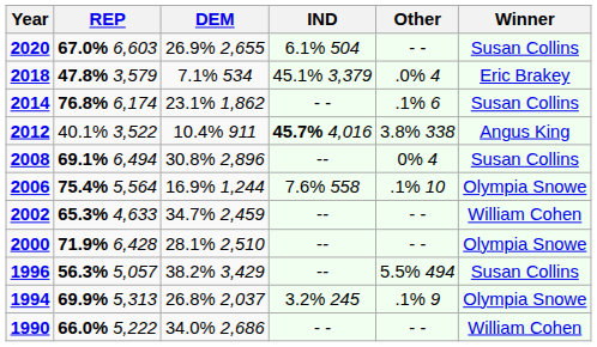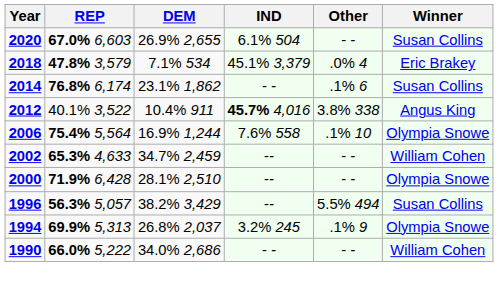 <table class="wikitable" class="toccolours" style="float:center; margin:1em 0 1em 1em; font-size:95%;">
 <tr>
 <th>Year</th>
 <th><a href='#'>REP</a></th>
 <th><a href='#'>DEM</a></th>
 <th>IND</th>
 <th>Other</th>
 <th>Winner</th>
 </tr>
 <tr>
 <td style="text-align:center;" ><strong><a href='#'>2020</a></strong></td>
 <td style="text-align:center;" ><strong>67.0%</strong> <em>6,603</em></td>
 <td style="text-align:center;" >26.9% <em>2,655</em></td>
 <td style="text-align:center; background:honeyDew;">6.1% <em>504</em></td>
 <td style="text-align:center; background:honeyDew;">- <em>-</em></td>
 <td style="text-align:center; background:honeyDew;"><a href='#'>Susan Collins</a></td>
 </tr>
 <tr>
 <td style="text-align:center;" ><strong><a href='#'>2018</a></strong></td>
 <td style="text-align:center;" ><strong>47.8%</strong> <em>3,579</em></td>
 <td style="text-align:center;" >7.1% <em>534</em></td>
 <td style="text-align:center; background:honeyDew;">45.1% <em>3,379</em></td>
 <td style="text-align:center; background:honeyDew;">.0% <em>4</em></td>
 <td style="text-align:center; background:honeyDew;"><a href='#'>Eric Brakey</a></td>
 </tr>
 <tr>
 <td style="text-align:center;" ><strong><a href='#'>2014</a></strong></td>
 <td style="text-align:center;" ><strong>76.8%</strong> <em>6,174</em></td>
 <td style="text-align:center;" >23.1% <em>1,862</em></td>
 <td style="text-align:center; background:honeyDew;">- <em>-</em></td>
 <td style="text-align:center; background:honeyDew;">.1% <em>6</em></td>
 <td style="text-align:center; background:honeyDew;"><a href='#'>Susan Collins</a></td>
 </tr>
 <tr>
 <td style="text-align:center;" {}><strong><a href='#'>2012</a></strong></td>
 <td style="text-align:center;" >40.1% <em>3,522</em></td>
 <td style="text-align:center;" >10.4% <em>911</em></td>
 <td style="text-align:center; background:honeyDew;"><strong>45.7%</strong> <em>4,016</em></td>
 <td style="text-align:center; background:honeyDew;">3.8% <em>338</em></td>
 <td style="text-align:center; background:honeyDew;"><a href='#'>Angus King</a></td>
-</tr>
-<tr>
-<td style="text-align:center;" ><strong><a href='#'>2008</a></strong></td>
-<td style="text-align:center;" ><strong>69.1%</strong> <em>6,494</em></td>
-<td style="text-align:center;" >30.8% <em>2,896</em></td>
-<td style="text-align:center; background:honeyDew;">-<em>-</em></td>
-<td style="text-align:center; background:honeyDew;">0% <em>4</em></td>
-<td style="text-align:center; background:honeyDew;"><a href='#'>Susan Collins</a></td>
 </tr>
 <tr>
 <td style="text-align:center;" ><strong><a href='#'>2006</a></strong></td>
 <td style="text-align:center;" ><strong>75.4%</strong> <em>5,564</em></td>
 <td style="text-align:center;" >16.9% <em>1,244</em></td>
 <td style="text-align:center; background:honeyDew;">7.6% <em>558</em></td>
 <td style="text-align:center; background:honeyDew;">.1%  <em>10</em></td>
 <td style="text-align:center; background:honeyDew;"><a href='#'>Olympia Snowe</a></td>
 </tr>
 <tr>
 <td style="text-align:center;" ><strong><a href='#'>2002</a></strong></td>
 <td style="text-align:center;" ><strong>65.3%</strong> <em>4,633</em></td>
 <td style="text-align:center;" >34.7% <em>2,459</em></td>
 <td style="text-align:center; background:honeyDew;">-<em>-</em></td>
 <td style="text-align:center; background:honeyDew;">- <em>-</em></td>
 <td style="text-align:center; background:honeyDew;"><a href='#'>William Cohen</a></td>
 </tr>
 <tr>
 <td style="text-align:center;" ><strong><a href='#'>2000</a></strong></td>
 <td style="text-align:center;" ><strong>71.9%</strong> <em>6,428</em></td>
 <td style="text-align:center;" >28.1% <em>2,510</em></td>
 <td style="text-align:center; background:honeyDew;">-<em>-</em></td>
 <td style="text-align:center; background:honeyDew;">- <em>-</em></td>
 <td style="text-align:center; background:honeyDew;"><a href='#'>Olympia Snowe</a></td>
 </tr>
 <tr>
 <td style="text-align:center;" ><strong><a href='#'>1996</a></strong></td>
 <td style="text-align:center;" ><strong>56.3%</strong> <em>5,057</em></td>
 <td style="text-align:center;" >38.2% <em>3,429</em></td>
 <td style="text-align:center; background:honeyDew;">-<em>-</em></td>
 <td style="text-align:center; background:honeyDew;">5.5% <em>494</em></td>
 <td style="text-align:center; background:honeyDew;"><a href='#'>Susan Collins</a></td>
 </tr>
 <tr>
 <td style="text-align:center;" ><strong><a href='#'>1994</a></strong></td>
 <td style="text-align:center;" ><strong>69.9%</strong> <em>5,313</em></td>
 <td style="text-align:center;" >26.8% <em>2,037</em></td>
 <td style="text-align:center; background:honeyDew;">3.2% <em>245</em></td>
 <td style="text-align:center; background:honeyDew;">.1% <em>9</em></td>
 <td style="text-align:center; background:honeyDew;"><a href='#'>Olympia Snowe</a></td>
 </tr>
 <tr>
 <td style="text-align:center;" ><strong><a href='#'>1990</a></strong></td>
 <td style="text-align:center;" ><strong>66.0%</strong> <em>5,222</em></td>
 <td style="text-align:center;" >34.0% <em>2,686</em></td>
 <td style="text-align:center; background:honeyDew;">- <em>-</em></td>
 <td style="text-align:center; background:honeyDew;">- <em>-</em></td>
 <td style="text-align:center; background:honeyDew;"><a href='#'>William Cohen</a></td>
 </tr>
 </table>
